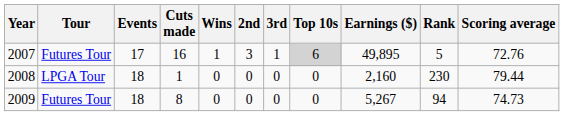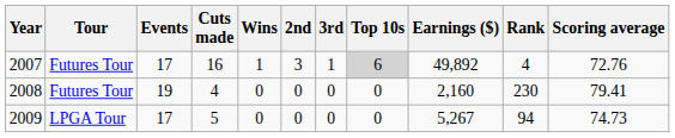 <table class="wikitable" style="font-size: 95%; text-align:center">
 <tr>
 <th>Year</th>
 <th>Tour</th>
 <th>Events</th>
 <th>Cuts<br>made</th>
 <th>Wins</th>
 <th>2nd</th>
 <th>3rd</th>
 <th>Top 10s</th>
 <th>Earnings ($)</th>
 <th>Rank</th>
 <th>Scoring average</th>
 </tr>
 <tr>
 <td>2007</td>
 <td align="left"><a href='#'>Futures Tour</a></td>
 <td>17</td>
 <td>16</td>
 <td>1</td>
 <td>3</td>
 <td>1</td>
 <td style="background: lightgrey;">6</td>
-<td>49,895</td>
-<td>5</td>
+<td>49,892</td>
+<td>4</td>
 <td>72.76</td>
 </tr>
 <tr>
 <td>2008</td>
-<td align="left"><a href='#'>LPGA Tour</a></td>
-<td>18</td>
-<td>1</td>
+<td align="left"><a href='#'>Futures Tour</a></td>
+<td>19</td>
+<td>4</td>
 <td>0</td>
 <td>0</td>
 <td>0</td>
 <td>0</td>
 <td>2,160</td>
 <td>230</td>
-<td>79.44</td>
+<td>79.41</td>
 </tr>
 <tr>
 <td>2009</td>
-<td align="left"><a href='#'>Futures Tour</a></td>
-<td>18</td>
-<td>8</td>
+<td align="left"><a href='#'>LPGA Tour</a></td>
+<td>17</td>
+<td>5</td>
 <td>0</td>
 <td>0</td>
 <td>0</td>
 <td>0</td>
 <td>5,267</td>
 <td>94</td>
 <td>74.73</td>
 </tr>
 </table>
